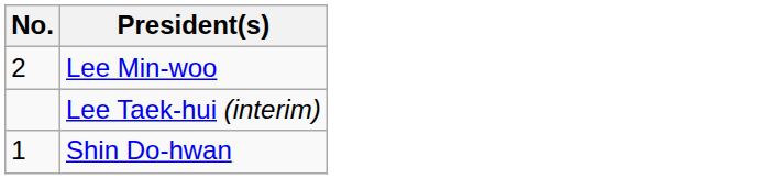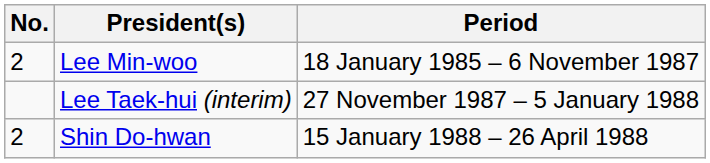 <table class="wikitable">
 <tr>
 <th>No.</th>
 <th>President(s)</th>
+<th>Period</th>
 </tr>
 <tr>
 <td>2</td>
 <td><a href='#'>Lee Min-woo</a></td>
+<td>18 January 1985 – 6 November 1987</td>
 </tr>
 <tr>
 <td></td>
 <td><a href='#'>Lee Taek-hui</a> <em>(interim)</em></td>
+<td>27 November 1987 – 5 January 1988</td>
 </tr>
 <tr>
-<td>1</td>
+<td>2</td>
 <td><a href='#'>Shin Do-hwan</a></td>
+<td>15 January 1988 – 26 April 1988</td>
 </tr>
 </table>
